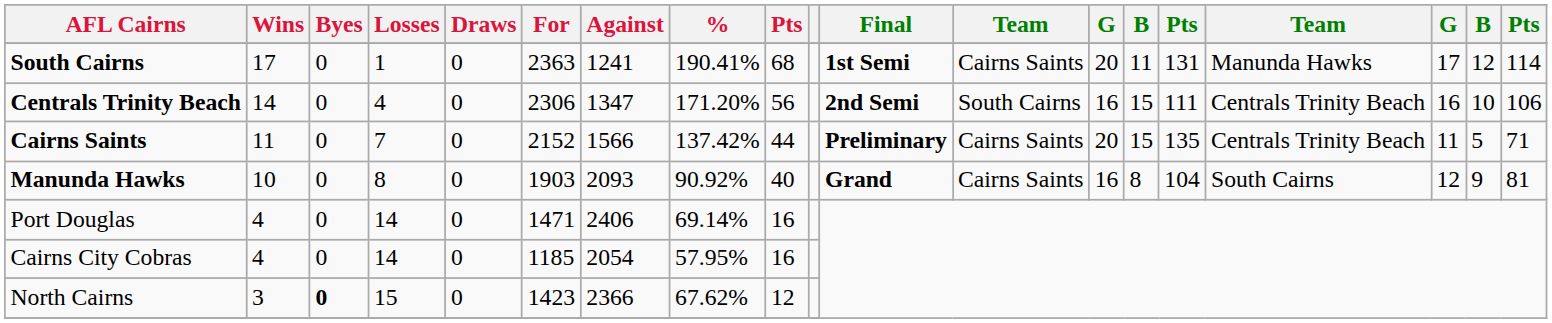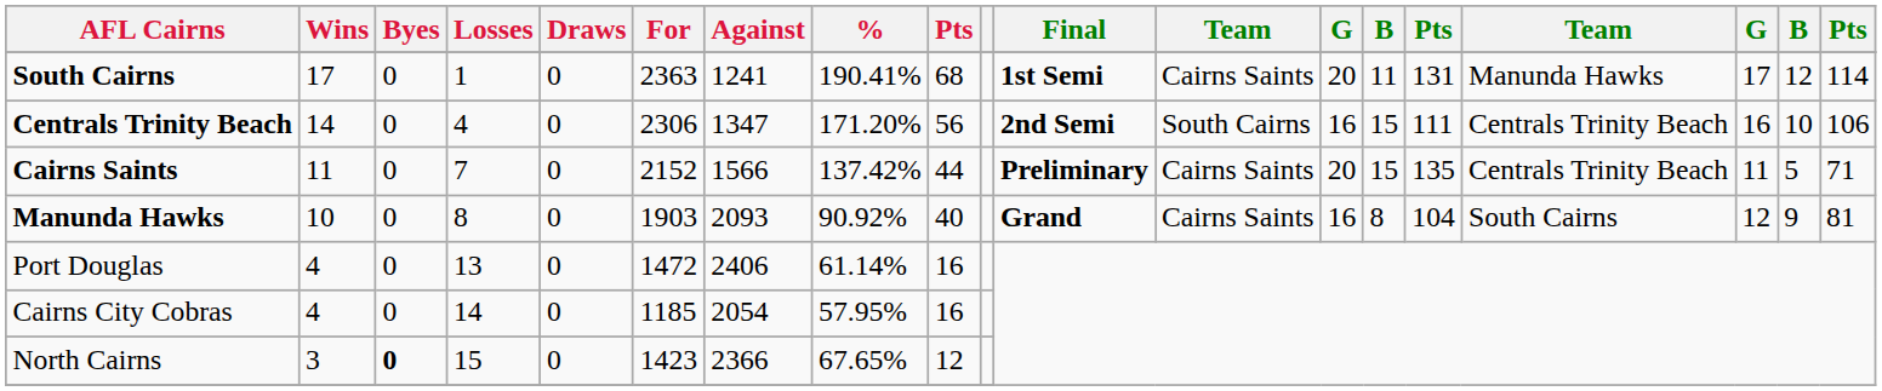 <table style="font-size: 85%; text-align: left;" class="wikitable">
 <tr>
 <th style="color:crimson">AFL Cairns</th>
 <th style="color:crimson">Wins</th>
 <th style="color:crimson">Byes</th>
 <th style="color:crimson">Losses</th>
 <th style="color:crimson">Draws</th>
 <th style="color:crimson">For</th>
 <th style="color:crimson">Against</th>
 <th style="color:crimson">%</th>
 <th style="color:crimson">Pts</th>
 <th></th>
 <th style="color:green">Final</th>
 <th style="color:green">Team</th>
 <th style="color:green">G</th>
 <th style="color:green">B</th>
 <th style="color:green">Pts</th>
 <th style="color:green">Team</th>
 <th style="color:green">G</th>
 <th style="color:green">B</th>
 <th style="color:green">Pts</th>
 </tr>
 <tr>
 </tr>
 <tr>
 </tr>
 <tr>
 <td><strong>	South Cairns	</strong></td>
 <td>17</td>
 <td>0</td>
 <td>1</td>
 <td>0</td>
 <td>2363</td>
 <td>1241</td>
 <td>190.41%</td>
 <td>68</td>
 <td></td>
 <td><strong>1st Semi</strong></td>
 <td>Cairns Saints</td>
 <td>20</td>
 <td>11</td>
 <td>131</td>
 <td>Manunda Hawks</td>
 <td>17</td>
 <td>12</td>
 <td>114</td>
 </tr>
 <tr>
 <td><strong>	Centrals Trinity Beach	</strong></td>
 <td>14</td>
 <td>0</td>
 <td>4</td>
 <td>0</td>
 <td>2306</td>
 <td>1347</td>
 <td>171.20%</td>
 <td>56</td>
 <td></td>
 <td><strong>2nd Semi</strong></td>
 <td>South Cairns</td>
 <td>16</td>
 <td>15</td>
 <td>111</td>
 <td>Centrals Trinity Beach</td>
 <td>16</td>
 <td>10</td>
 <td>106</td>
 </tr>
 <tr>
 <td><strong>	Cairns Saints	</strong></td>
 <td>11</td>
 <td>0</td>
 <td>7</td>
 <td>0</td>
 <td>2152</td>
 <td>1566</td>
 <td>137.42%</td>
 <td>44</td>
 <td></td>
 <td><strong>Preliminary</strong></td>
 <td>Cairns Saints</td>
 <td>20</td>
 <td>15</td>
 <td>135</td>
 <td>Centrals Trinity Beach</td>
 <td>11</td>
 <td>5</td>
 <td>71</td>
 </tr>
 <tr>
 <td><strong>	Manunda Hawks	</strong></td>
 <td>10</td>
 <td>0</td>
 <td>8</td>
 <td>0</td>
 <td>1903</td>
 <td>2093</td>
 <td>90.92%</td>
 <td>40</td>
 <td></td>
 <td><strong>Grand</strong></td>
 <td>Cairns Saints</td>
 <td>16</td>
 <td>8</td>
 <td>104</td>
 <td>South Cairns</td>
 <td>12</td>
 <td>9</td>
 <td>81</td>
 </tr>
 <tr>
 <td>Port Douglas</td>
 <td>4</td>
 <td>0</td>
-<td>14</td>
+<td>13</td>
 <td>0</td>
-<td>1471</td>
+<td>1472</td>
 <td>2406</td>
-<td>69.14%</td>
+<td>61.14%</td>
 <td>16</td>
 <td></td>
 </tr>
 <tr>
 <td>Cairns City Cobras</td>
 <td>4</td>
 <td>0</td>
 <td>14</td>
 <td>0</td>
 <td>1185</td>
 <td>2054</td>
 <td>57.95%</td>
 <td>16</td>
 <td></td>
 </tr>
 <tr>
 <td>North Cairns</td>
 <td>3</td>
 <td><strong>0</strong></td>
 <td>15</td>
 <td>0</td>
 <td>1423</td>
 <td>2366</td>
-<td>67.62%</td>
+<td>67.65%</td>
 <td>12</td>
 <td></td>
 </tr>
 <tr>
 </tr>
 </table>
